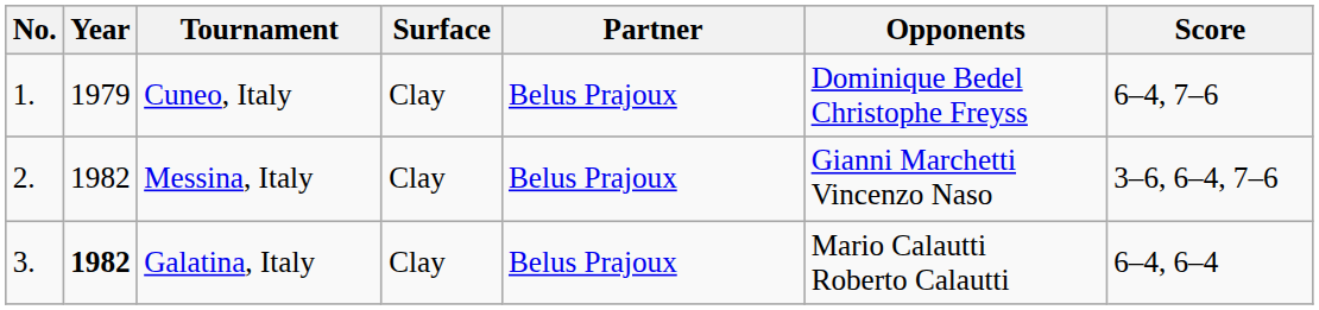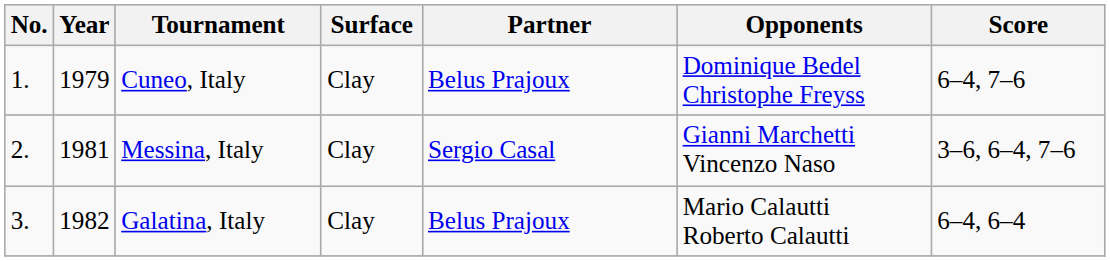 <table class="sortable wikitable" style=font-size:97%>
 <tr>
 <th>No.</th>
 <th>Year</th>
 <th style="width:120px">Tournament</th>
 <th style="width:55px">Surface</th>
 <th style="width:150px">Partner</th>
 <th style="width:150px">Opponents</th>
 <th style="width:100px" class="unsortable">Score</th>
 </tr>
 <tr>
 <td>1.</td>
 <td>1979</td>
 <td><a href='#'>Cuneo</a>, Italy</td>
 <td>Clay</td>
 <td> <a href='#'>Belus Prajoux</a></td>
 <td> <a href='#'>Dominique Bedel</a><br> <a href='#'>Christophe Freyss</a></td>
 <td>6–4, 7–6</td>
 </tr>
 <tr>
 <td>2.</td>
-<td>1982</td>
+<td>1981</td>
 <td><a href='#'>Messina</a>, Italy</td>
 <td>Clay</td>
-<td> <a href='#'>Belus Prajoux</a></td>
+<td> <a href='#'>Sergio Casal</a></td>
 <td> <a href='#'>Gianni Marchetti</a><br> Vincenzo Naso</td>
 <td>3–6, 6–4, 7–6</td>
 </tr>
 <tr>
 <td>3.</td>
-<td><strong>1982</strong></td>
+<td>1982</td>
 <td><a href='#'>Galatina</a>, Italy</td>
 <td>Clay</td>
 <td> <a href='#'>Belus Prajoux</a></td>
 <td> Mario Calautti<br> Roberto Calautti</td>
 <td>6–4, 6–4</td>
 </tr>
 </table>
